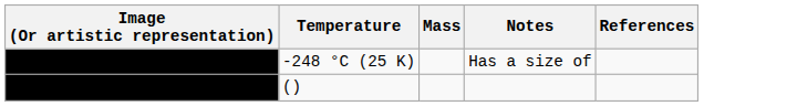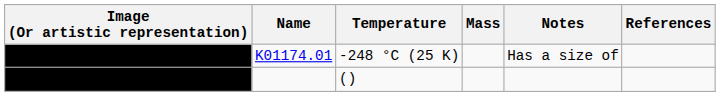 <table class="wikitable sortable article-table">
 <tr>
 <th>Image<br>(Or artistic representation)</th>
+<th>Name</th>
 <th>Temperature</th>
 <th>Mass</th>
 <th>Notes</th>
 <th>References</th>
 </tr>
 <tr>
 <td style="background:#000000;"></td>
+<td><a href='#'>K01174.01</a></td>
 <td>-248 °C (25 K)</td>
 <td></td>
 <td>Has a size of </td>
 <td></td>
 </tr>
 <tr>
 <td style="background:#000000;"></td>
+<td></td>
 <td> ()</td>
 <td></td>
 <td></td>
 <td></td>
 </tr>
 </table>
